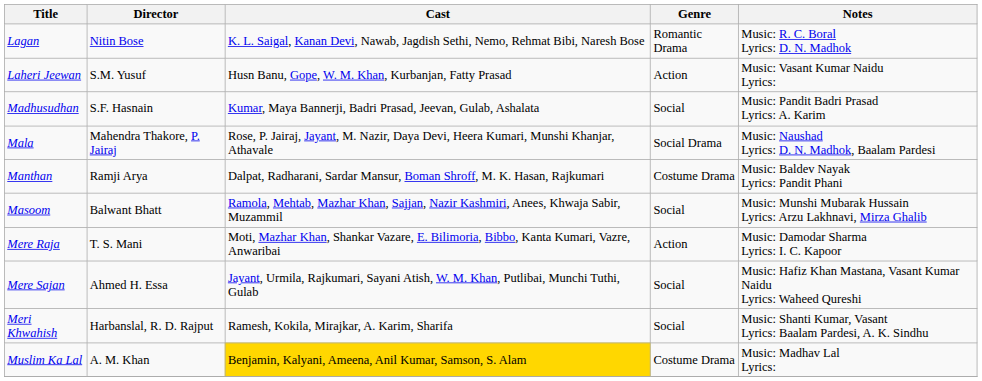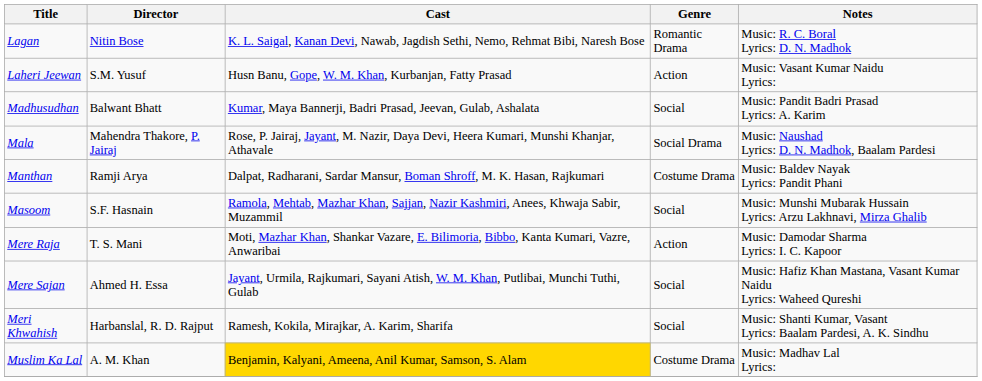 <table class="wikitable sortable">
 <tr>
 <th>Title</th>
 <th>Director</th>
 <th>Cast</th>
 <th>Genre</th>
 <th>Notes</th>
 </tr>
 <tr>
 <td><em><a href='#'>Lagan</a></em></td>
 <td><a href='#'>Nitin Bose</a></td>
 <td><a href='#'>K. L. Saigal</a>, <a href='#'>Kanan Devi</a>, Nawab, Jagdish Sethi, Nemo, Rehmat Bibi, Naresh Bose</td>
 <td>Romantic Drama</td>
 <td>Music: <a href='#'>R. C. Boral</a><br>Lyrics: <a href='#'>D. N. Madhok</a></td>
 </tr>
 <tr>
 <td><em><a href='#'>Laheri Jeewan</a></em></td>
 <td>S.M. Yusuf</td>
 <td>Husn Banu, <a href='#'>Gope</a>, <a href='#'>W. M. Khan</a>, Kurbanjan, Fatty Prasad</td>
 <td>Action</td>
 <td>Music: Vasant Kumar Naidu<br>Lyrics:</td>
 </tr>
 <tr>
 <td><em><a href='#'>Madhusudhan</a></em></td>
-<td>S.F. Hasnain</td>
+<td>Balwant Bhatt</td>
 <td><a href='#'>Kumar</a>, Maya Bannerji, Badri Prasad, Jeevan, Gulab, Ashalata</td>
 <td>Social</td>
 <td>Music: Pandit Badri Prasad<br>Lyrics: A. Karim</td>
 </tr>
 <tr>
 <td><em><a href='#'>Mala</a></em></td>
 <td>Mahendra Thakore, <a href='#'>P. Jairaj</a></td>
 <td>Rose, P. Jairaj, <a href='#'>Jayant</a>, M. Nazir, Daya Devi, Heera Kumari, Munshi Khanjar, Athavale</td>
 <td>Social Drama</td>
 <td>Music: <a href='#'>Naushad</a><br>Lyrics: <a href='#'>D. N. Madhok</a>, Baalam Pardesi</td>
 </tr>
 <tr>
 <td><em><a href='#'>Manthan</a></em></td>
 <td>Ramji Arya</td>
 <td>Dalpat, Radharani, Sardar Mansur, <a href='#'>Boman Shroff</a>, M. K. Hasan, Rajkumari</td>
 <td>Costume Drama</td>
 <td>Music: Baldev Nayak<br>Lyrics: Pandit Phani</td>
 </tr>
 <tr>
 <td><em><a href='#'>Masoom</a></em></td>
-<td>Balwant Bhatt</td>
+<td>S.F. Hasnain</td>
 <td><a href='#'>Ramola</a>, <a href='#'>Mehtab</a>, <a href='#'>Mazhar Khan</a>, <a href='#'>Sajjan</a>, <a href='#'>Nazir Kashmiri</a>, Anees, Khwaja Sabir, Muzammil</td>
 <td>Social</td>
 <td>Music: Munshi Mubarak Hussain<br>Lyrics: Arzu Lakhnavi, <a href='#'>Mirza Ghalib</a></td>
 </tr>
 <tr>
 <td><em><a href='#'>Mere Raja</a></em></td>
 <td>T. S. Mani</td>
 <td>Moti, <a href='#'>Mazhar Khan</a>, Shankar Vazare, <a href='#'>E. Bilimoria</a>, <a href='#'>Bibbo</a>, Kanta Kumari, Vazre, Anwaribai</td>
 <td>Action</td>
 <td>Music: Damodar Sharma<br>Lyrics: I. C. Kapoor</td>
 </tr>
 <tr>
 <td><em><a href='#'>Mere Sajan</a></em></td>
 <td>Ahmed H. Essa</td>
 <td><a href='#'>Jayant</a>, Urmila, Rajkumari, Sayani Atish, <a href='#'>W. M. Khan</a>, Putlibai, Munchi Tuthi, Gulab</td>
 <td>Social</td>
 <td>Music: Hafiz Khan Mastana, Vasant Kumar Naidu<br>Lyrics: Waheed Qureshi</td>
 </tr>
 <tr>
 <td><em><a href='#'>Meri Khwahish</a></em></td>
 <td>Harbanslal, R. D. Rajput</td>
 <td>Ramesh, Kokila, Mirajkar, A. Karim, Sharifa</td>
 <td>Social</td>
 <td>Music: Shanti Kumar, Vasant<br>Lyrics: Baalam Pardesi, A. K. Sindhu</td>
 </tr>
 <tr>
 <td><em><a href='#'>Muslim Ka Lal</a></em></td>
 <td>A. M. Khan</td>
 <td style="background: gold;">Benjamin, Kalyani, Ameena, Anil Kumar, Samson, S. Alam</td>
 <td>Costume Drama</td>
 <td>Music: Madhav Lal<br>Lyrics:</td>
 </tr>
 <tr>
 </tr>
 </table>
